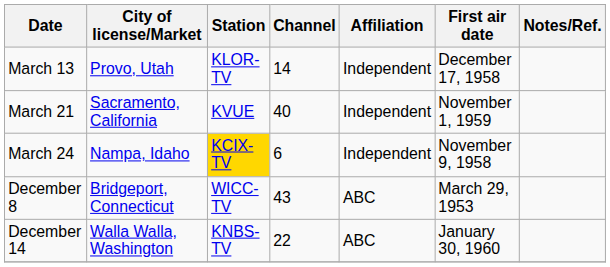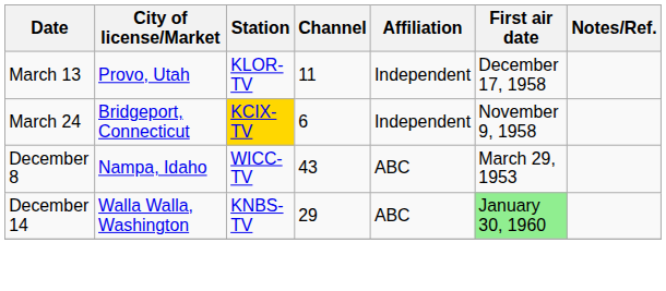 <table class="wikitable unsortable">
 <tr>
 <th>Date</th>
 <th>City of license/Market</th>
 <th>Station</th>
 <th>Channel</th>
 <th>Affiliation</th>
 <th>First air date</th>
 <th>Notes/Ref.</th>
 </tr>
 <tr>
 <td>March 13</td>
 <td><a href='#'>Provo, Utah</a></td>
 <td><a href='#'>KLOR-TV</a></td>
-<td>14</td>
+<td>11</td>
 <td>Independent</td>
 <td>December 17, 1958</td>
 <td></td>
 </tr>
 <tr>
-<td>March 21</td>
-<td><a href='#'>Sacramento, California</a></td>
-<td><a href='#'>KVUE</a></td>
-<td>40</td>
-<td>Independent</td>
-<td>November 1, 1959</td>
-<td></td>
-</tr>
-<tr>
 <td>March 24</td>
-<td><a href='#'>Nampa, Idaho</a> </td>
+<td><a href='#'>Bridgeport, Connecticut</a></td>
 <td style="background: gold;"><a href='#'>KCIX-TV</a></td>
 <td>6</td>
 <td>Independent</td>
 <td>November 9, 1958</td>
 <td></td>
 </tr>
 <tr>
 <td>December 8</td>
-<td><a href='#'>Bridgeport, Connecticut</a></td>
+<td><a href='#'>Nampa, Idaho</a> </td>
 <td><a href='#'>WICC-TV</a></td>
 <td>43</td>
 <td>ABC</td>
 <td>March 29, 1953</td>
 <td></td>
 </tr>
 <tr>
 <td>December 14</td>
 <td><a href='#'>Walla Walla, Washington</a></td>
 <td><a href='#'>KNBS-TV</a></td>
-<td>22</td>
+<td>29</td>
 <td>ABC</td>
-<td>January 30, 1960</td>
+<td style="background: lightgreen;">January 30, 1960</td>
 <td></td>
 </tr>
 <tr>
 </tr>
 </table>
